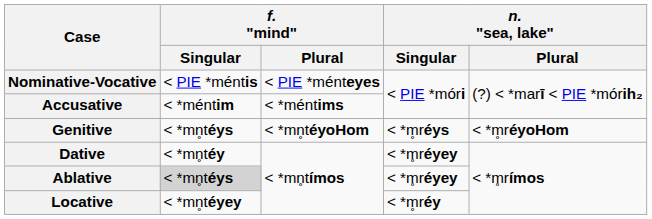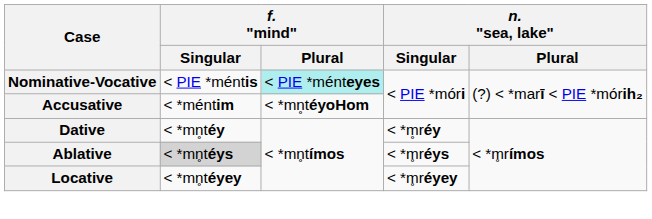 <table class="wikitable">
 <tr>
 <th rowspan="2">Case</th>
 <th colspan="2"> <em>f.</em><br>"mind"</th>
 <th colspan="2"> <em>n.</em><br>"sea, lake"</th>
 </tr>
 <tr>
 <th>Singular</th>
 <th>Plural</th>
 <th>Singular</th>
 <th>Plural</th>
 </tr>
 <tr>
 <th>Nominative-Vocative</th>
 <td> < <a href='#'>PIE</a> *mént<strong>is</strong></td>
-<td> < <a href='#'>PIE</a> *mént<strong>eyes</strong></td>
+<td style="background: paleturquoise;"> < <a href='#'>PIE</a> *mént<strong>eyes</strong></td>
 <td rowspan="2"> < <a href='#'>PIE</a> *mór<strong>i</strong></td>
 <td rowspan="2"> (?) < *mar<strong>ī</strong> < <a href='#'>PIE</a> *mór<strong>ih₂</strong></td>
 </tr>
 <tr>
 <th>Accusative</th>
 <td> < *mént<strong>im</strong></td>
-<td> < *mént<strong>ims</strong></td>
-</tr>
-<tr>
-<th>Genitive</th>
-<td> < *mn̥t<strong>éys</strong><br></td>
 <td> < *mn̥t<strong>éyoHom</strong></td>
-<td> < *m̥r<strong>éys</strong><br></td>
-<td> < *m̥r<strong>éyoHom</strong></td>
 </tr>
 <tr>
 <th>Dative</th>
 <td> < *mn̥t<strong>éy</strong></td>
 <td rowspan="3"> < *mn̥t<strong>ímos</strong></td>
-<td> < *m̥r<strong>éyey</strong></td>
+<td> < *m̥r<strong>éy</strong></td>
 <td rowspan="3"> < *m̥r<strong>ímos</strong></td>
 </tr>
 <tr>
 <th>Ablative</th>
 <td style="background: lightgrey;"> < *mn̥t<strong>éys</strong></td>
-<td> < *m̥r<strong>éyey</strong></td>
+<td> < *m̥r<strong>éys</strong></td>
 </tr>
 <tr>
 <th>Locative</th>
 <td> < *mn̥t<strong>éyey</strong></td>
-<td> < *m̥r<strong>éy</strong></td>
+<td> < *m̥r<strong>éyey</strong></td>
 </tr>
 </table>
